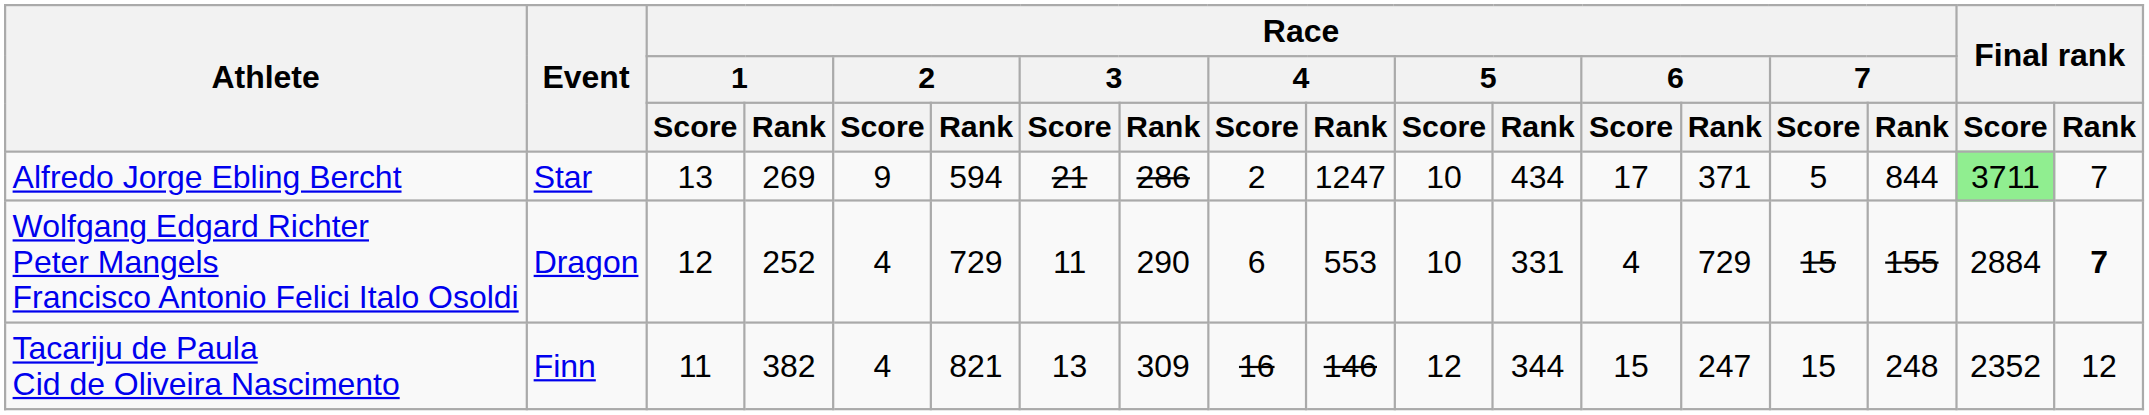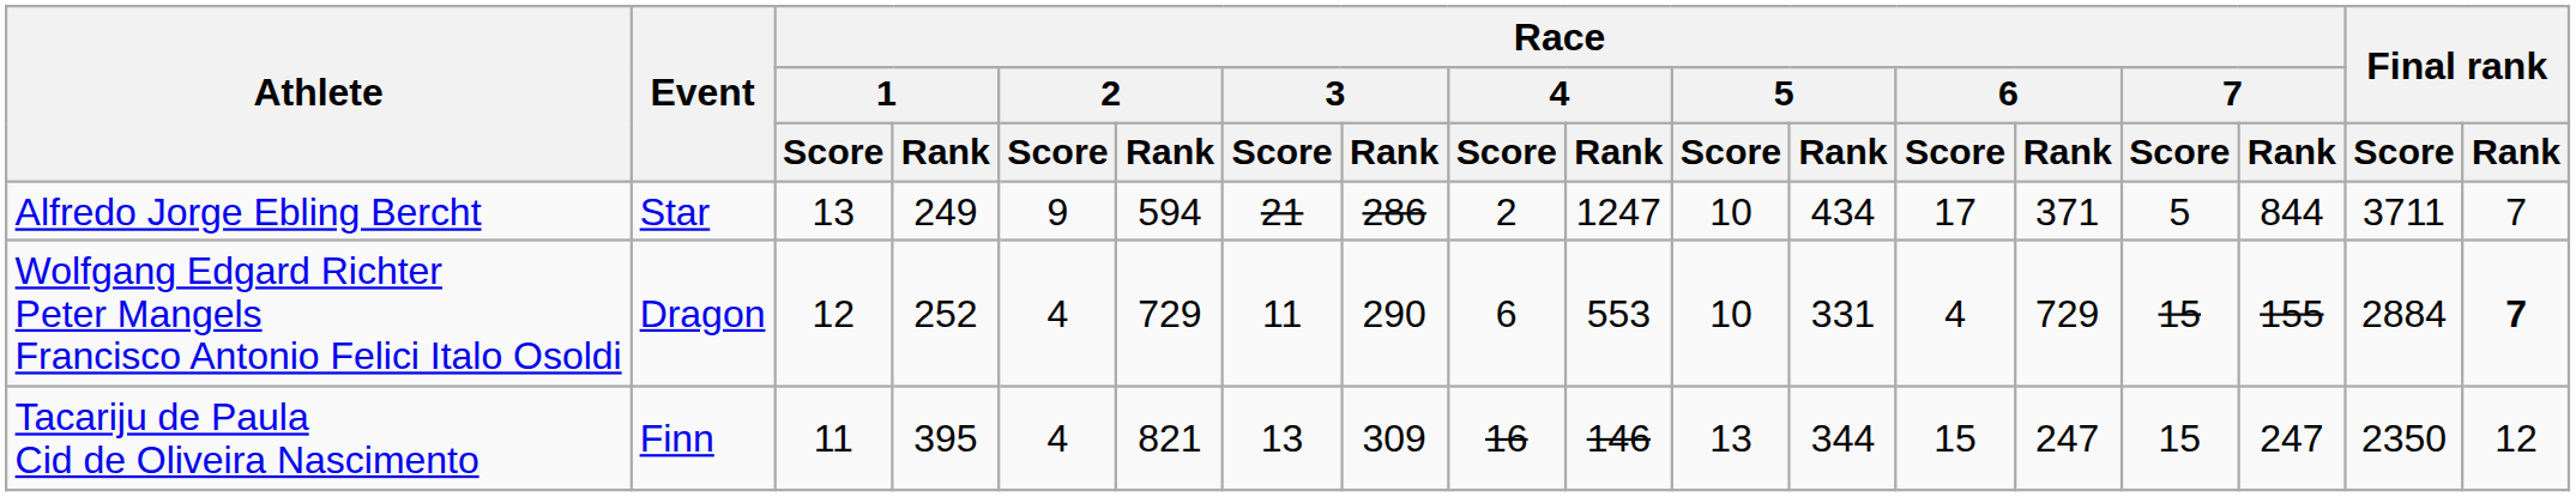 <table class="wikitable" style="font-size:90%">
 <tr>
 <th rowspan="3">Athlete</th>
 <th rowspan="3">Event</th>
 <th colspan="14">Race</th>
 <th rowspan=2 colspan="2">Final rank</th>
 </tr>
 <tr style="font-size:95%">
 <th colspan="2">1</th>
 <th colspan="2">2</th>
 <th colspan="2">3</th>
 <th colspan="2">4</th>
 <th colspan="2">5</th>
 <th colspan="2">6</th>
 <th colspan="2">7</th>
 </tr>
 <tr style="font-size:95%">
 <th>Score</th>
 <th>Rank</th>
 <th>Score</th>
 <th>Rank</th>
 <th>Score</th>
 <th>Rank</th>
 <th>Score</th>
 <th>Rank</th>
 <th>Score</th>
 <th>Rank</th>
 <th>Score</th>
 <th>Rank</th>
 <th>Score</th>
 <th>Rank</th>
 <th>Score</th>
 <th>Rank</th>
 </tr>
 <tr align=center>
 <td align=left><a href='#'>Alfredo Jorge Ebling Bercht</a></td>
 <td align=left><a href='#'>Star</a></td>
 <td>13</td>
-<td>269</td>
+<td>249</td>
 <td>9</td>
 <td>594</td>
 <td><s>21</s></td>
 <td><s>286</s></td>
 <td>2</td>
 <td>1247</td>
 <td>10</td>
 <td>434</td>
 <td>17</td>
 <td>371</td>
 <td>5</td>
 <td>844</td>
-<td style="background: lightgreen;">3711</td>
+<td>3711</td>
 <td>7</td>
 </tr>
 <tr align=center>
 <td align=left><a href='#'>Wolfgang Edgard Richter</a><br><a href='#'>Peter Mangels</a><br><a href='#'>Francisco Antonio Felici Italo Osoldi</a></td>
 <td align=left><a href='#'>Dragon</a></td>
 <td>12</td>
 <td>252</td>
 <td>4</td>
 <td>729</td>
 <td>11</td>
 <td>290</td>
 <td>6</td>
 <td>553</td>
 <td>10</td>
 <td>331</td>
 <td>4</td>
 <td>729</td>
 <td><s>15</s></td>
 <td><s>155</s></td>
 <td>2884</td>
 <td><strong>7</strong></td>
 </tr>
 <tr align=center>
 <td align=left><a href='#'>Tacariju de Paula</a><br><a href='#'>Cid de Oliveira Nascimento</a></td>
 <td align=left><a href='#'>Finn</a></td>
 <td>11</td>
-<td>382</td>
+<td>395</td>
 <td>4</td>
 <td>821</td>
 <td>13</td>
 <td>309</td>
 <td><s>16</s></td>
 <td><s>146</s></td>
-<td>12</td>
+<td>13</td>
 <td>344</td>
 <td>15</td>
 <td>247</td>
 <td>15</td>
-<td>248</td>
-<td>2352</td>
+<td>247</td>
+<td>2350</td>
 <td>12</td>
 </tr>
 </table>
